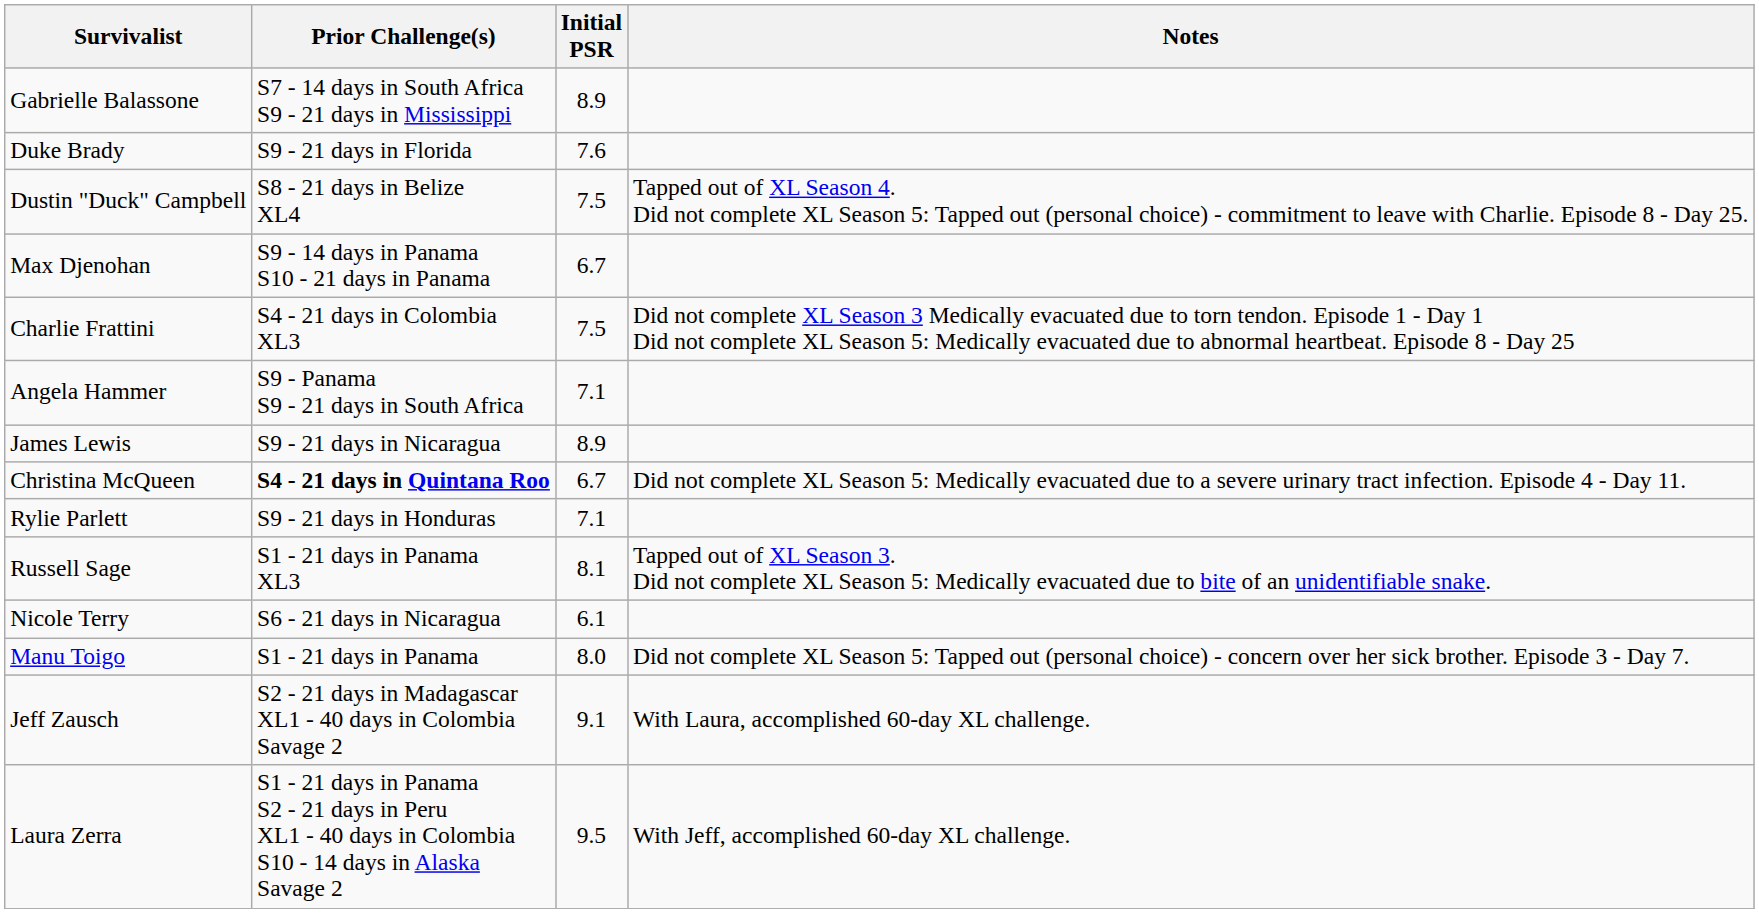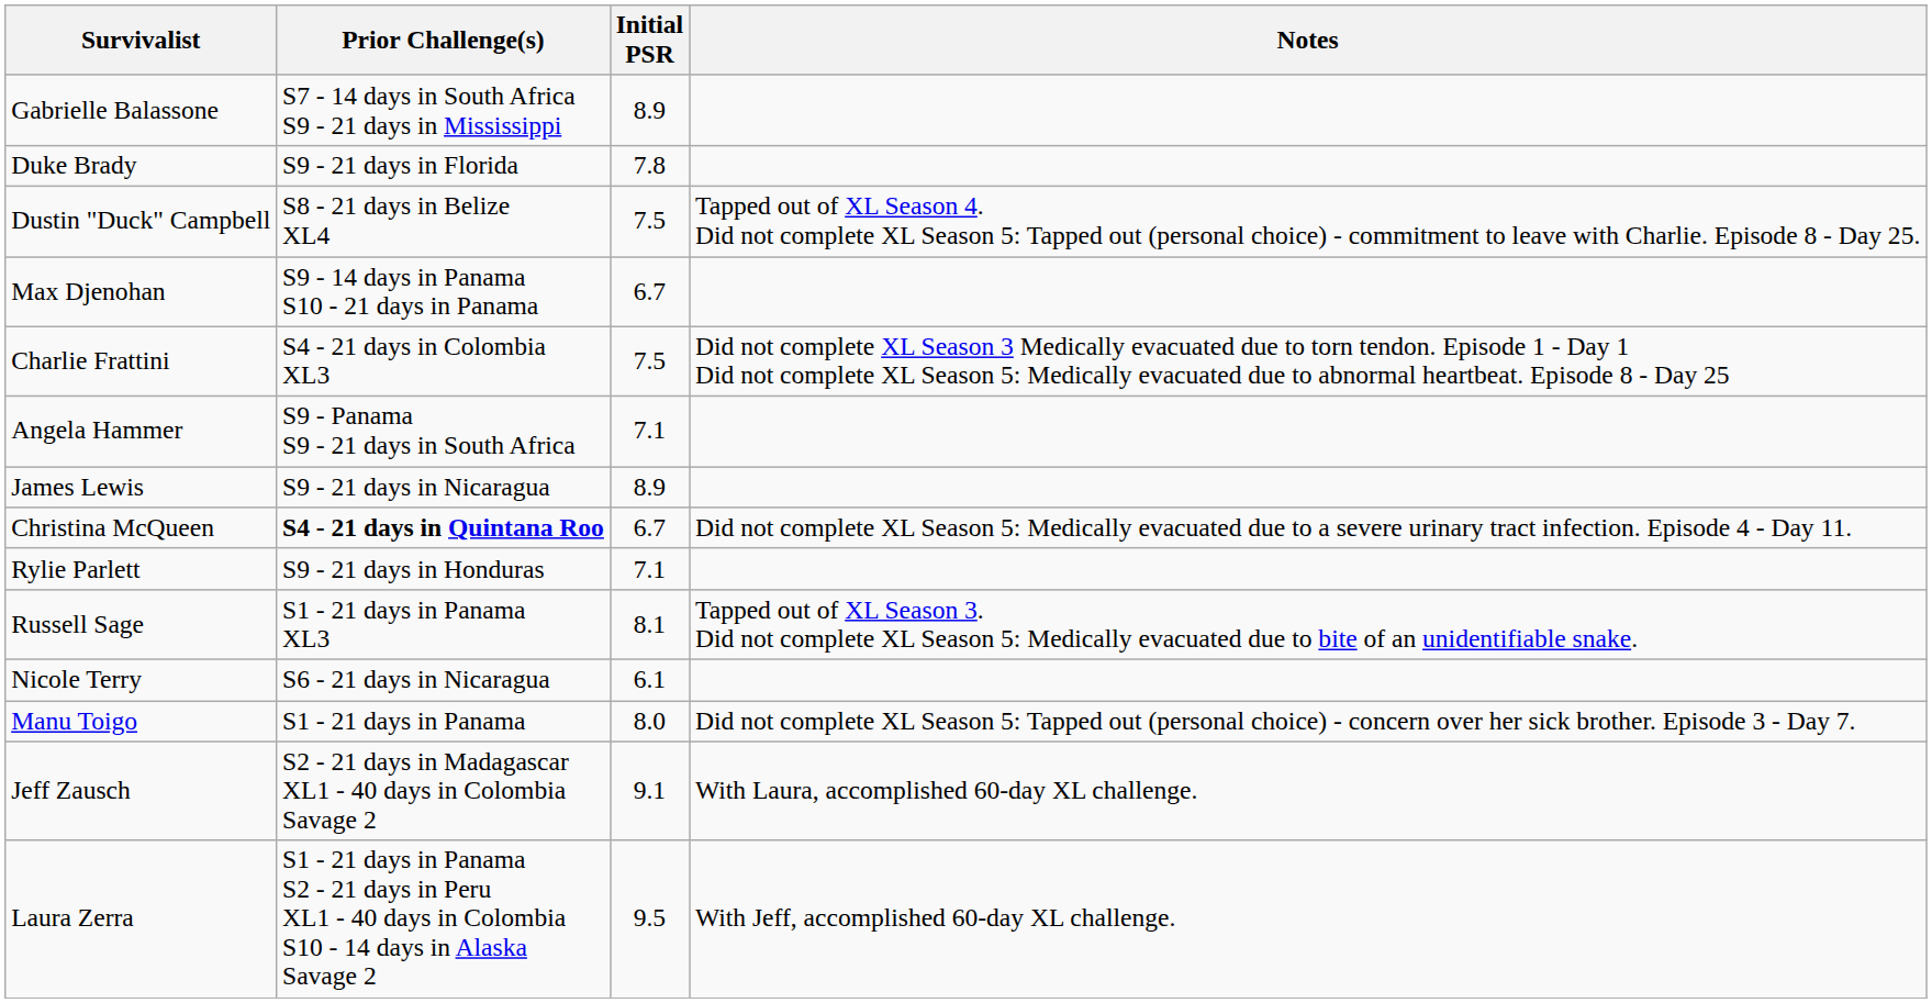 <table class="wikitable">
 <tr>
 <th>Survivalist</th>
 <th>Prior Challenge(s)</th>
 <th>Initial<br>PSR </th>
 <th>Notes</th>
 </tr>
 <tr>
 <td>Gabrielle Balassone</td>
 <td>S7 - 14 days in South Africa<br>S9 - 21 days in <a href='#'>Mississippi</a></td>
 <td align="center">8.9</td>
 <td></td>
 </tr>
 <tr>
 <td>Duke Brady</td>
 <td>S9 - 21 days in Florida</td>
-<td align="center">7.6</td>
+<td align="center">7.8</td>
 <td></td>
 </tr>
 <tr>
 <td>Dustin "Duck" Campbell</td>
 <td>S8 - 21 days in Belize<br>XL4</td>
 <td align="center">7.5</td>
 <td>Tapped out of <a href='#'>XL Season 4</a>.<br>Did not complete XL Season 5: Tapped out (personal choice) - commitment to leave with Charlie. Episode 8 - Day 25.</td>
 </tr>
 <tr>
 <td>Max Djenohan</td>
 <td>S9 - 14 days in Panama<br>S10 - 21 days in Panama</td>
 <td align="center">6.7</td>
 <td></td>
 </tr>
 <tr>
 <td>Charlie Frattini</td>
 <td>S4 - 21 days in Colombia<br>XL3</td>
 <td align="center">7.5</td>
 <td>Did not complete <a href='#'>XL Season 3</a> Medically evacuated due to torn tendon. Episode 1 - Day 1<br>Did not complete XL Season 5: Medically evacuated due to abnormal heartbeat. Episode 8 - Day 25</td>
 </tr>
 <tr>
 <td>Angela Hammer</td>
 <td>S9 - Panama <br>S9 - 21 days in South Africa</td>
 <td align="center">7.1</td>
 <td></td>
 </tr>
 <tr>
 <td>James Lewis</td>
 <td>S9 - 21 days in Nicaragua</td>
 <td align="center">8.9</td>
 <td></td>
 </tr>
 <tr>
 <td>Christina McQueen</td>
 <td><strong>S4 - 21 days in <a href='#'>Quintana Roo</a></strong></td>
 <td align="center">6.7</td>
 <td>Did not complete XL Season 5: Medically evacuated due to a severe urinary tract infection. Episode 4 - Day 11.</td>
 </tr>
 <tr>
 <td>Rylie Parlett</td>
 <td>S9 - 21 days in Honduras</td>
 <td align="center">7.1</td>
 <td></td>
 </tr>
 <tr>
 <td>Russell Sage</td>
 <td>S1 - 21 days in Panama<br>XL3</td>
 <td align="center">8.1</td>
 <td>Tapped out of <a href='#'>XL Season 3</a>.<br>Did not complete XL Season 5: Medically evacuated due to <a href='#'>bite</a> of an <a href='#'>unidentifiable snake</a>.</td>
 </tr>
 <tr>
 <td>Nicole Terry</td>
 <td>S6 - 21 days in Nicaragua</td>
 <td align="center">6.1</td>
 <td></td>
 </tr>
 <tr>
 <td><a href='#'>Manu Toigo</a></td>
 <td>S1 - 21 days in Panama</td>
 <td align="center">8.0</td>
 <td>Did not complete XL Season 5: Tapped out (personal choice) - concern over her sick brother. Episode 3 - Day 7.</td>
 </tr>
 <tr>
 <td>Jeff Zausch</td>
 <td>S2 - 21 days in Madagascar<br>XL1 - 40 days in Colombia<br>Savage 2</td>
 <td align="center">9.1</td>
 <td>With Laura, accomplished 60-day XL challenge.</td>
 </tr>
 <tr>
 <td>Laura Zerra</td>
 <td>S1 - 21 days in Panama<br>S2 - 21 days in Peru<br>XL1 - 40 days in Colombia<br>S10 - 14 days in <a href='#'>Alaska</a><br>Savage 2</td>
 <td align="center">9.5</td>
 <td>With Jeff, accomplished 60-day XL challenge.</td>
 </tr>
 </table>
